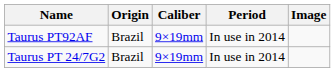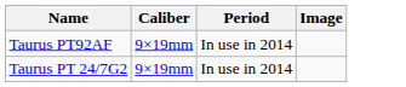 <table class="wikitable mw-collapsible mw-collapsed">
 <tr>
 <th>Name</th>
-<th>Origin</th>
 <th>Caliber</th>
 <th>Period</th>
 <th>Image</th>
 </tr>
 <tr>
 <td><a href='#'>Taurus PT92AF</a></td>
-<td>Brazil</td>
 <td><a href='#'>9×19mm</a></td>
 <td>In use in 2014</td>
 <td></td>
 </tr>
 <tr>
 <td><a href='#'>Taurus PT 24/7G2</a></td>
-<td>Brazil</td>
 <td><a href='#'>9×19mm</a></td>
 <td>In use in 2014</td>
 <td></td>
 </tr>
 </table>
